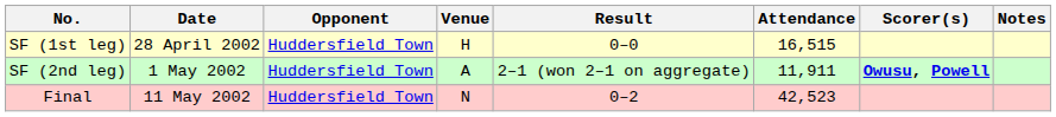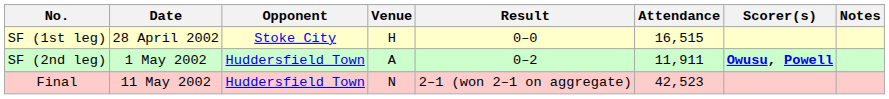 <table class="wikitable sortable" style="text-align:center;">
 <tr>
 <th>No.</th>
 <th>Date</th>
 <th>Opponent</th>
 <th>Venue</th>
 <th>Result</th>
 <th>Attendance</th>
 <th>Scorer(s)</th>
 <th>Notes</th>
 </tr>
 <tr style="background:#ffc;">
 <td>SF (1st leg)</td>
 <td>28 April 2002</td>
-<td><a href='#'>Huddersfield Town</a></td>
+<td><a href='#'>Stoke City</a></td>
 <td>H</td>
 <td>0–0</td>
 <td>16,515</td>
 <td></td>
 <td></td>
 </tr>
 <tr style="background:#cfc;">
 <td>SF (2nd leg)</td>
 <td>1 May 2002</td>
 <td><a href='#'>Huddersfield Town</a></td>
 <td>A</td>
-<td>2–1 (won 2–1 on aggregate)</td>
+<td>0–2</td>
 <td>11,911</td>
 <td><strong><a href='#'>Owusu</a>, <a href='#'>Powell</a></strong></td>
 <td></td>
 </tr>
 <tr style="background:#fcc;">
 <td>Final</td>
 <td>11 May 2002</td>
 <td><a href='#'>Huddersfield Town</a></td>
 <td>N</td>
-<td>0–2</td>
+<td>2–1 (won 2–1 on aggregate)</td>
 <td>42,523</td>
 <td></td>
 <td></td>
 </tr>
 </table>
